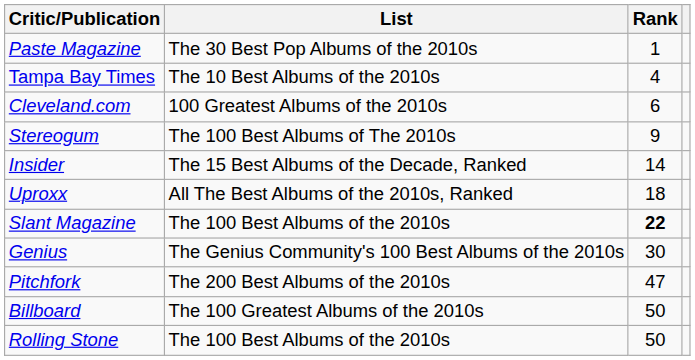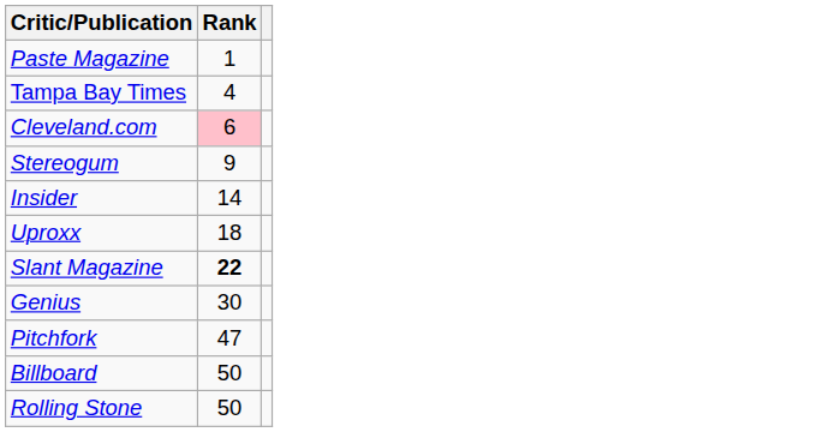 <table class="wikitable plainrowheaders sortable">
 <tr>
 <th>Critic/Publication</th>
-<th scope="col" class="unsortable">List</th>
 <th data-sort-type="number">Rank</th>
 <th scope="col" class="unsortable"></th>
 </tr>
 <tr>
 <td><em><a href='#'>Paste Magazine</a></em></td>
-<td>The 30 Best Pop Albums of the 2010s</td>
 <td align=center>1</td>
 <td></td>
 </tr>
 <tr>
 <td><a href='#'>Tampa Bay Times</a></td>
-<td>The 10 Best Albums of the 2010s</td>
 <td align=center>4</td>
 <td></td>
 </tr>
 <tr>
 <td><em><a href='#'>Cleveland.com</a></em></td>
-<td>100 Greatest Albums of the 2010s</td>
-<td align=center>6</td>
+<td align=center style="background: pink;">6</td>
 <td></td>
 </tr>
 <tr>
 <td><em><a href='#'>Stereogum</a></em></td>
-<td>The 100 Best Albums of The 2010s</td>
 <td align=center>9</td>
 <td></td>
 </tr>
 <tr>
 <td><em><a href='#'>Insider</a></em></td>
-<td>The 15 Best Albums of the Decade, Ranked</td>
 <td align=center>14</td>
 <td></td>
 </tr>
 <tr>
 <td><em><a href='#'>Uproxx</a></em></td>
-<td>All The Best Albums of the 2010s, Ranked</td>
 <td align=center>18</td>
 <td></td>
 </tr>
 <tr>
 <td><em><a href='#'>Slant Magazine</a></em></td>
-<td>The 100 Best Albums of the 2010s</td>
 <td align=center><strong>22</strong></td>
 <td></td>
 </tr>
 <tr>
 <td><em><a href='#'>Genius</a></em></td>
-<td>The Genius Community's 100 Best Albums of the 2010s</td>
 <td align=center>30</td>
 <td></td>
 </tr>
 <tr>
 <td><em><a href='#'>Pitchfork</a></em></td>
-<td>The 200 Best Albums of the 2010s</td>
 <td align=center>47</td>
 <td></td>
 </tr>
 <tr>
 <td><em><a href='#'>Billboard</a></em></td>
-<td>The 100 Greatest Albums of the 2010s</td>
 <td align=center>50</td>
 <td></td>
 </tr>
 <tr>
 <td><em><a href='#'>Rolling Stone</a></em></td>
-<td>The 100 Best Albums of the 2010s</td>
 <td align=center>50</td>
 <td></td>
 </tr>
 </table>
